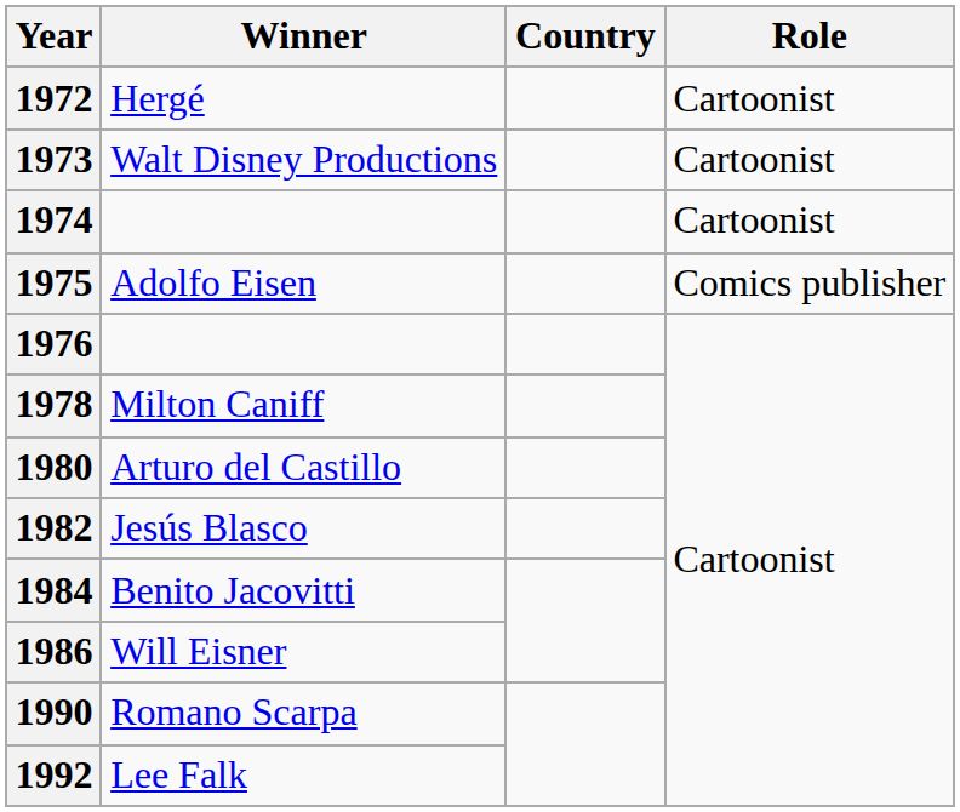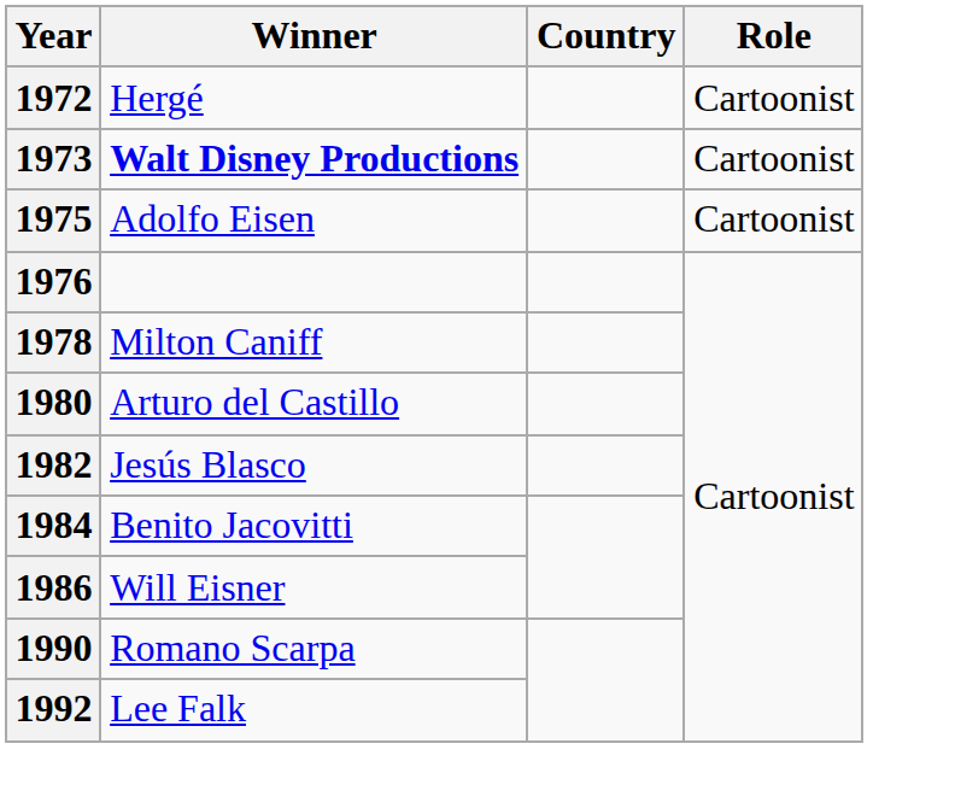 <table class="wikitable sortable">
 <tr>
 <th>Year</th>
 <th>Winner</th>
 <th>Country</th>
 <th>Role</th>
 </tr>
 <tr>
 <th>1972</th>
 <td><a href='#'>Hergé</a></td>
 <td></td>
 <td>Cartoonist</td>
 </tr>
 <tr>
 <th>1973</th>
-<td><a href='#'>Walt Disney Productions</a></td>
-<td></td>
-<td>Cartoonist</td>
-</tr>
-<tr>
-<th>1974</th>
-<td></td>
+<td><strong><a href='#'>Walt Disney Productions</a></strong></td>
 <td></td>
 <td>Cartoonist</td>
 </tr>
 <tr>
 <th>1975</th>
 <td><a href='#'>Adolfo Eisen</a></td>
 <td></td>
-<td>Comics publisher</td>
+<td>Cartoonist</td>
 </tr>
 <tr>
 <th>1976</th>
 <td></td>
 <td></td>
 <td rowspan=8>Cartoonist</td>
 </tr>
 <tr>
 <th>1978</th>
 <td><a href='#'>Milton Caniff</a></td>
 <td></td>
 </tr>
 <tr>
 <th>1980</th>
 <td><a href='#'>Arturo del Castillo</a></td>
 <td></td>
 </tr>
 <tr>
 <th>1982</th>
 <td><a href='#'>Jesús Blasco</a></td>
 <td></td>
 </tr>
 <tr>
 <th>1984</th>
 <td><a href='#'>Benito Jacovitti</a></td>
 <td rowspan=2></td>
 </tr>
 <tr>
 <th>1986</th>
 <td><a href='#'>Will Eisner</a></td>
 </tr>
 <tr>
 <th>1990</th>
 <td><a href='#'>Romano Scarpa</a></td>
 <td rowspan=2></td>
 </tr>
 <tr>
 <th>1992</th>
 <td><a href='#'>Lee Falk</a></td>
 </tr>
 </table>
